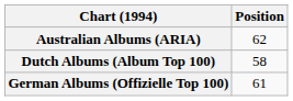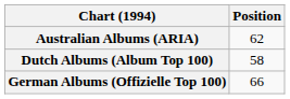 <table class="wikitable sortable plainrowheaders" style="text-align:center">
 <tr>
 <th scope="col">Chart (1994)</th>
 <th scope="col">Position</th>
 </tr>
 <tr>
 <th scope="row">Australian Albums (ARIA)</th>
 <td>62</td>
 </tr>
 <tr>
 <th scope="row">Dutch Albums (Album Top 100)</th>
 <td>58</td>
 </tr>
 <tr>
 <th scope="row">German Albums (Offizielle Top 100)</th>
-<td>61</td>
+<td>66</td>
 </tr>
 </table>
